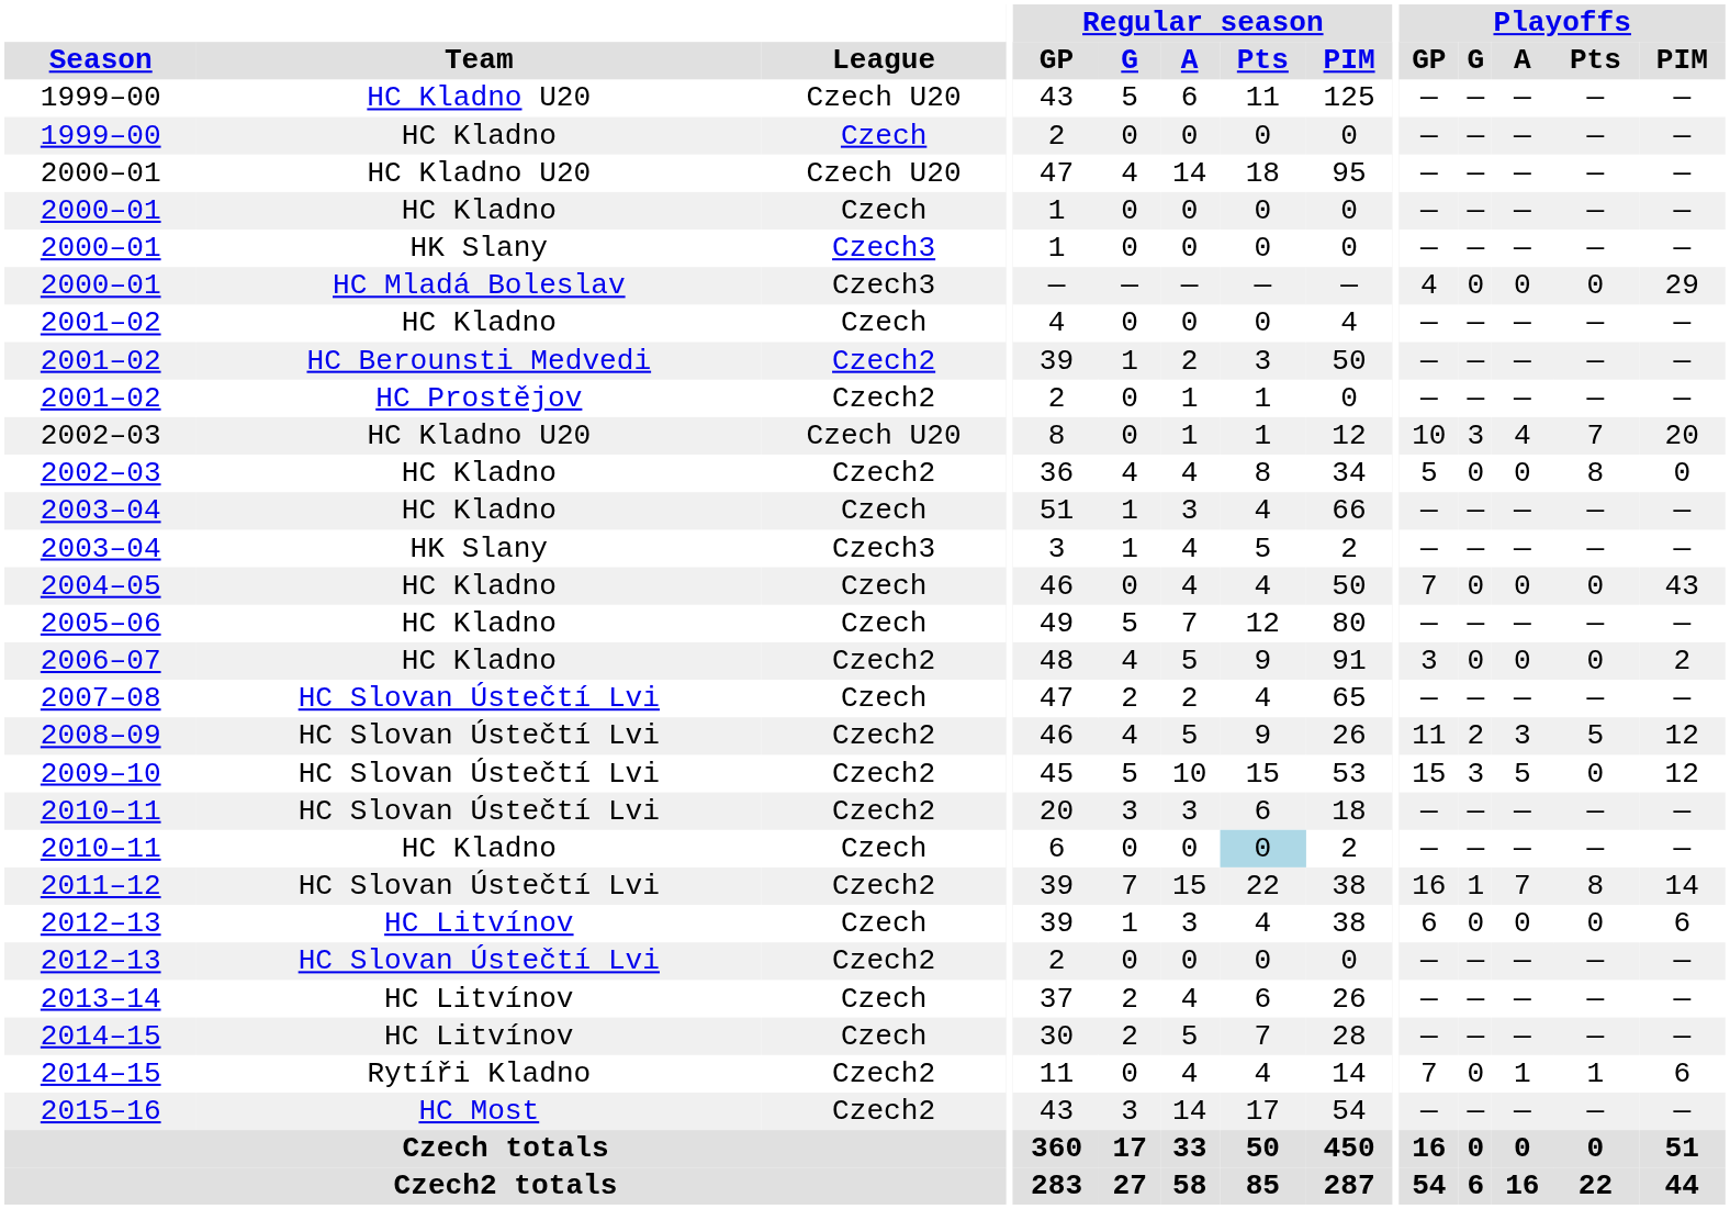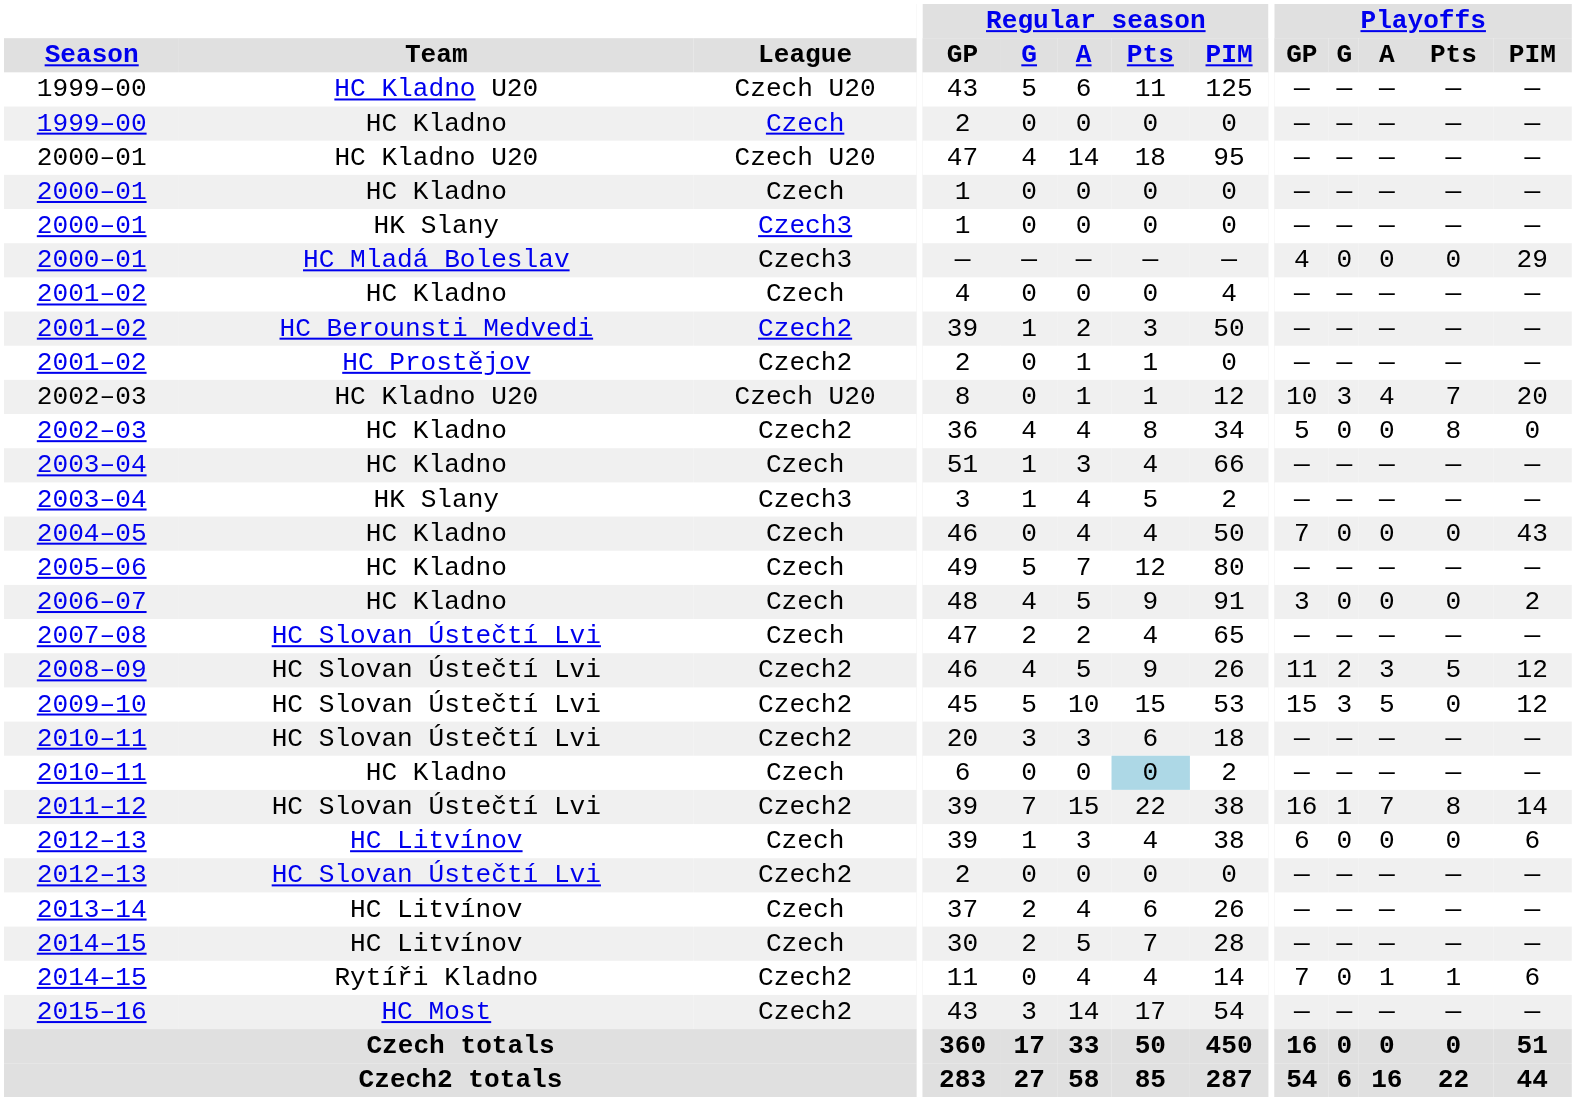 <table border="0" cellpadding="1" cellspacing="0" style="text-align:center; width:60em">
 <tr bgcolor="#e0e0e0">
 <th colspan="3" bgcolor="#ffffff"></th>
 <th rowspan="99" bgcolor="#ffffff"></th>
 <th colspan="5"><a href='#'>Regular season</a></th>
 <th rowspan="99" bgcolor="#ffffff"></th>
 <th colspan="5"><a href='#'>Playoffs</a></th>
 </tr>
 <tr bgcolor="#e0e0e0">
 <th><a href='#'>Season</a></th>
 <th>Team</th>
 <th>League</th>
 <th>GP</th>
 <th><a href='#'>G</a></th>
 <th><a href='#'>A</a></th>
 <th><a href='#'>Pts</a></th>
 <th><a href='#'>PIM</a></th>
 <th>GP</th>
 <th>G</th>
 <th>A</th>
 <th>Pts</th>
 <th>PIM</th>
 </tr>
 <tr>
 <td>1999–00</td>
 <td><a href='#'>HC Kladno</a> U20</td>
 <td>Czech U20</td>
 <td>43</td>
 <td>5</td>
 <td>6</td>
 <td>11</td>
 <td>125</td>
 <td>—</td>
 <td>—</td>
 <td>—</td>
 <td>—</td>
 <td>—</td>
 </tr>
 <tr bgcolor="#f0f0f0">
 <td><a href='#'>1999–00</a></td>
 <td>HC Kladno</td>
 <td><a href='#'>Czech</a></td>
 <td>2</td>
 <td>0</td>
 <td>0</td>
 <td>0</td>
 <td>0</td>
 <td>—</td>
 <td>—</td>
 <td>—</td>
 <td>—</td>
 <td>—</td>
 </tr>
 <tr>
 <td>2000–01</td>
 <td>HC Kladno U20</td>
 <td>Czech U20</td>
 <td>47</td>
 <td>4</td>
 <td>14</td>
 <td>18</td>
 <td>95</td>
 <td>—</td>
 <td>—</td>
 <td>—</td>
 <td>—</td>
 <td>—</td>
 </tr>
 <tr bgcolor="#f0f0f0">
 <td><a href='#'>2000–01</a></td>
 <td>HC Kladno</td>
 <td>Czech</td>
 <td>1</td>
 <td>0</td>
 <td>0</td>
 <td>0</td>
 <td>0</td>
 <td>—</td>
 <td>—</td>
 <td>—</td>
 <td>—</td>
 <td>—</td>
 </tr>
 <tr>
 <td><a href='#'>2000–01</a></td>
 <td>HK Slany</td>
 <td><a href='#'>Czech3</a></td>
 <td>1</td>
 <td>0</td>
 <td>0</td>
 <td>0</td>
 <td>0</td>
 <td>—</td>
 <td>—</td>
 <td>—</td>
 <td>—</td>
 <td>—</td>
 </tr>
 <tr bgcolor="#f0f0f0">
 <td><a href='#'>2000–01</a></td>
 <td><a href='#'>HC Mladá Boleslav</a></td>
 <td>Czech3</td>
 <td>—</td>
 <td>—</td>
 <td>—</td>
 <td>—</td>
 <td>—</td>
 <td>4</td>
 <td>0</td>
 <td>0</td>
 <td>0</td>
 <td>29</td>
 </tr>
 <tr>
 <td><a href='#'>2001–02</a></td>
 <td>HC Kladno</td>
 <td>Czech</td>
 <td>4</td>
 <td>0</td>
 <td>0</td>
 <td>0</td>
 <td>4</td>
 <td>—</td>
 <td>—</td>
 <td>—</td>
 <td>—</td>
 <td>—</td>
 </tr>
 <tr bgcolor="#f0f0f0">
 <td><a href='#'>2001–02</a></td>
 <td><a href='#'>HC Berounsti Medvedi</a></td>
 <td><a href='#'>Czech2</a></td>
 <td>39</td>
 <td>1</td>
 <td>2</td>
 <td>3</td>
 <td>50</td>
 <td>—</td>
 <td>—</td>
 <td>—</td>
 <td>—</td>
 <td>—</td>
 </tr>
 <tr>
 <td><a href='#'>2001–02</a></td>
 <td><a href='#'>HC Prostějov</a></td>
 <td>Czech2</td>
 <td>2</td>
 <td>0</td>
 <td>1</td>
 <td>1</td>
 <td>0</td>
 <td>—</td>
 <td>—</td>
 <td>—</td>
 <td>—</td>
 <td>—</td>
 </tr>
 <tr bgcolor="#f0f0f0">
 <td>2002–03</td>
 <td>HC Kladno U20</td>
 <td>Czech U20</td>
 <td>8</td>
 <td>0</td>
 <td>1</td>
 <td>1</td>
 <td>12</td>
 <td>10</td>
 <td>3</td>
 <td>4</td>
 <td>7</td>
 <td>20</td>
 </tr>
 <tr>
 <td><a href='#'>2002–03</a></td>
 <td>HC Kladno</td>
 <td>Czech2</td>
 <td>36</td>
 <td>4</td>
 <td>4</td>
 <td>8</td>
 <td>34</td>
 <td>5</td>
 <td>0</td>
 <td>0</td>
 <td>8</td>
 <td>0</td>
 </tr>
 <tr bgcolor="#f0f0f0">
 <td><a href='#'>2003–04</a></td>
 <td>HC Kladno</td>
 <td>Czech</td>
 <td>51</td>
 <td>1</td>
 <td>3</td>
 <td>4</td>
 <td>66</td>
 <td>—</td>
 <td>—</td>
 <td>—</td>
 <td>—</td>
 <td>—</td>
 </tr>
 <tr>
 <td><a href='#'>2003–04</a></td>
 <td>HK Slany</td>
 <td>Czech3</td>
 <td>3</td>
 <td>1</td>
 <td>4</td>
 <td>5</td>
 <td>2</td>
 <td>—</td>
 <td>—</td>
 <td>—</td>
 <td>—</td>
 <td>—</td>
 </tr>
 <tr bgcolor="#f0f0f0">
 <td><a href='#'>2004–05</a></td>
 <td>HC Kladno</td>
 <td>Czech</td>
 <td>46</td>
 <td>0</td>
 <td>4</td>
 <td>4</td>
 <td>50</td>
 <td>7</td>
 <td>0</td>
 <td>0</td>
 <td>0</td>
 <td>43</td>
 </tr>
 <tr>
 <td><a href='#'>2005–06</a></td>
 <td>HC Kladno</td>
 <td>Czech</td>
 <td>49</td>
 <td>5</td>
 <td>7</td>
 <td>12</td>
 <td>80</td>
 <td>—</td>
 <td>—</td>
 <td>—</td>
 <td>—</td>
 <td>—</td>
 </tr>
 <tr bgcolor="#f0f0f0">
 <td><a href='#'>2006–07</a></td>
 <td>HC Kladno</td>
-<td>Czech2</td>
+<td>Czech</td>
 <td>48</td>
 <td>4</td>
 <td>5</td>
 <td>9</td>
 <td>91</td>
 <td>3</td>
 <td>0</td>
 <td>0</td>
 <td>0</td>
 <td>2</td>
 </tr>
 <tr>
 <td><a href='#'>2007–08</a></td>
 <td><a href='#'>HC Slovan Ústečtí Lvi</a></td>
 <td>Czech</td>
 <td>47</td>
 <td>2</td>
 <td>2</td>
 <td>4</td>
 <td>65</td>
 <td>—</td>
 <td>—</td>
 <td>—</td>
 <td>—</td>
 <td>—</td>
 </tr>
 <tr bgcolor="#f0f0f0">
 <td><a href='#'>2008–09</a></td>
 <td>HC Slovan Ústečtí Lvi</td>
 <td>Czech2</td>
 <td>46</td>
 <td>4</td>
 <td>5</td>
 <td>9</td>
 <td>26</td>
 <td>11</td>
 <td>2</td>
 <td>3</td>
 <td>5</td>
 <td>12</td>
 </tr>
 <tr>
 <td><a href='#'>2009–10</a></td>
 <td>HC Slovan Ústečtí Lvi</td>
 <td>Czech2</td>
 <td>45</td>
 <td>5</td>
 <td>10</td>
 <td>15</td>
 <td>53</td>
 <td>15</td>
 <td>3</td>
 <td>5</td>
 <td>0</td>
 <td>12</td>
 </tr>
 <tr bgcolor="#f0f0f0">
 <td><a href='#'>2010–11</a></td>
 <td>HC Slovan Ústečtí Lvi</td>
 <td>Czech2</td>
 <td>20</td>
 <td>3</td>
 <td>3</td>
 <td>6</td>
 <td>18</td>
 <td>—</td>
 <td>—</td>
 <td>—</td>
 <td>—</td>
 <td>—</td>
 </tr>
 <tr>
 <td><a href='#'>2010–11</a></td>
 <td>HC Kladno</td>
 <td>Czech</td>
 <td>6</td>
 <td>0</td>
 <td>0</td>
 <td style="background: lightblue;">0</td>
 <td>2</td>
 <td>—</td>
 <td>—</td>
 <td>—</td>
 <td>—</td>
 <td>—</td>
 </tr>
 <tr bgcolor="#f0f0f0">
 <td><a href='#'>2011–12</a></td>
 <td>HC Slovan Ústečtí Lvi</td>
 <td>Czech2</td>
 <td>39</td>
 <td>7</td>
 <td>15</td>
 <td>22</td>
 <td>38</td>
 <td>16</td>
 <td>1</td>
 <td>7</td>
 <td>8</td>
 <td>14</td>
 </tr>
 <tr>
 <td><a href='#'>2012–13</a></td>
 <td><a href='#'>HC Litvínov</a></td>
 <td>Czech</td>
 <td>39</td>
 <td>1</td>
 <td>3</td>
 <td>4</td>
 <td>38</td>
 <td>6</td>
 <td>0</td>
 <td>0</td>
 <td>0</td>
 <td>6</td>
 </tr>
 <tr bgcolor="#f0f0f0">
 <td><a href='#'>2012–13</a></td>
 <td><a href='#'>HC Slovan Ústečtí Lvi</a></td>
 <td>Czech2</td>
 <td>2</td>
 <td>0</td>
 <td>0</td>
 <td>0</td>
 <td>0</td>
 <td>—</td>
 <td>—</td>
 <td>—</td>
 <td>—</td>
 <td>—</td>
 </tr>
 <tr>
 <td><a href='#'>2013–14</a></td>
 <td>HC Litvínov</td>
 <td>Czech</td>
 <td>37</td>
 <td>2</td>
 <td>4</td>
 <td>6</td>
 <td>26</td>
 <td>—</td>
 <td>—</td>
 <td>—</td>
 <td>—</td>
 <td>—</td>
 </tr>
 <tr bgcolor="#f0f0f0">
 <td><a href='#'>2014–15</a></td>
 <td>HC Litvínov</td>
 <td>Czech</td>
 <td>30</td>
 <td>2</td>
 <td>5</td>
 <td>7</td>
 <td>28</td>
 <td>—</td>
 <td>—</td>
 <td>—</td>
 <td>—</td>
 <td>—</td>
 </tr>
 <tr>
 <td><a href='#'>2014–15</a></td>
 <td>Rytíři Kladno</td>
 <td>Czech2</td>
 <td>11</td>
 <td>0</td>
 <td>4</td>
 <td>4</td>
 <td>14</td>
 <td>7</td>
 <td>0</td>
 <td>1</td>
 <td>1</td>
 <td>6</td>
 </tr>
 <tr bgcolor="#f0f0f0">
 <td><a href='#'>2015–16</a></td>
 <td><a href='#'>HC Most</a></td>
 <td>Czech2</td>
 <td>43</td>
 <td>3</td>
 <td>14</td>
 <td>17</td>
 <td>54</td>
 <td>—</td>
 <td>—</td>
 <td>—</td>
 <td>—</td>
 <td>—</td>
 </tr>
 <tr>
 </tr>
 <tr ALIGN="center" bgcolor="#e0e0e0">
 <th colspan="3">Czech totals</th>
 <th ALIGN="center">360</th>
 <th ALIGN="center">17</th>
 <th ALIGN="center">33</th>
 <th ALIGN="center">50</th>
 <th ALIGN="center">450</th>
 <th ALIGN="center">16</th>
 <th ALIGN="center">0</th>
 <th ALIGN="center">0</th>
 <th ALIGN="center">0</th>
 <th ALIGN="center">51</th>
 </tr>
 <tr>
 </tr>
 <tr ALIGN="center" bgcolor="#e0e0e0">
 <th colspan="3">Czech2 totals</th>
 <th ALIGN="center">283</th>
 <th ALIGN="center">27</th>
 <th ALIGN="center">58</th>
 <th ALIGN="center">85</th>
 <th ALIGN="center">287</th>
 <th ALIGN="center">54</th>
 <th ALIGN="center">6</th>
 <th ALIGN="center">16</th>
 <th ALIGN="center">22</th>
 <th ALIGN="center">44</th>
 </tr>
 </table>
